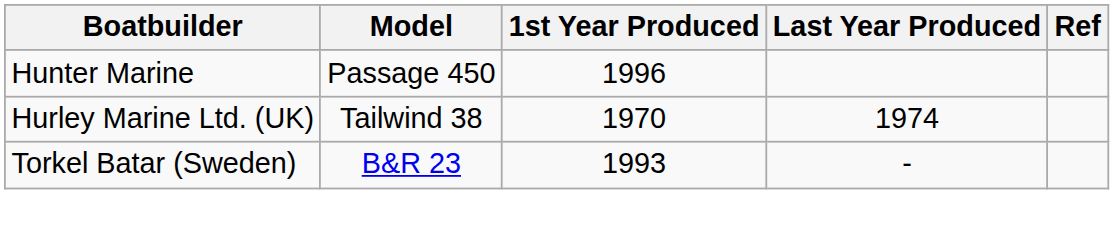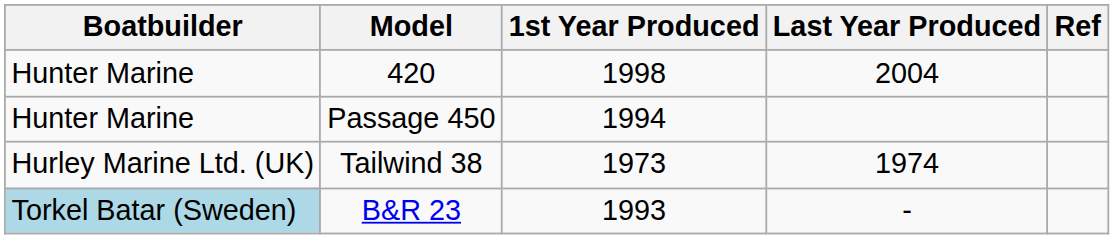 <table class="sortable wikitable" border="1">
 <tr>
 <th>Boatbuilder</th>
 <th>Model</th>
 <th>1st Year Produced</th>
 <th>Last Year Produced</th>
 <th>Ref</th>
 </tr>
 <tr>
 <td>Hunter Marine</td>
+<td align=center>420</td>
+<td align=center>1998</td>
+<td align=center>2004</td>
+<td align=center></td>
+</tr>
+<tr>
+<td>Hunter Marine</td>
 <td align=center>Passage 450</td>
-<td align=center>1996</td>
+<td align=center>1994</td>
 <td align=center></td>
 <td align=center></td>
 </tr>
 <tr>
 <td>Hurley Marine Ltd. (UK)</td>
 <td align=center>Tailwind 38</td>
-<td align=center>1970</td>
+<td align=center>1973</td>
 <td align=center>1974</td>
 <td align=center></td>
 </tr>
 <tr>
-<td>Torkel Batar (Sweden)</td>
+<td style="background: lightblue;">Torkel Batar (Sweden)</td>
 <td align=center><a href='#'>B&R 23</a></td>
 <td align=center>1993</td>
 <td align=center>-</td>
 <td align=center></td>
 </tr>
 </table>
